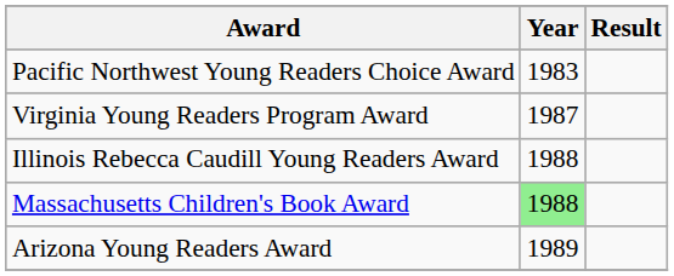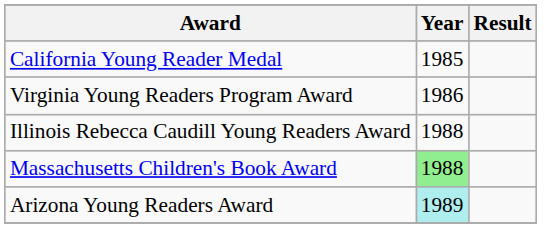 <table class="wikitable sortable" style="font-size:small">
 <tr style="background:#ccc; text-align:center;">
 </tr>
 <tr style="background:#ccc; text-align:center;">
 <th>Award</th>
 <th>Year</th>
 <th>Result</th>
 </tr>
 <tr>
-<td>Pacific Northwest Young Readers Choice Award</td>
-<td>1983</td>
+<td><a href='#'>California Young Reader Medal</a></td>
+<td>1985</td>
 <td></td>
 </tr>
 <tr>
 <td>Virginia Young Readers Program Award</td>
-<td>1987</td>
+<td>1986</td>
 <td></td>
 </tr>
 <tr>
 <td>Illinois Rebecca Caudill Young Readers Award</td>
 <td>1988</td>
 <td></td>
 </tr>
 <tr>
 <td><a href='#'>Massachusetts Children's Book Award</a></td>
 <td style="background: lightgreen;">1988</td>
 <td></td>
 </tr>
 <tr>
 <td>Arizona Young Readers Award</td>
-<td>1989</td>
+<td style="background: paleturquoise;">1989</td>
 <td></td>
 </tr>
 <tr>
 </tr>
 </table>
